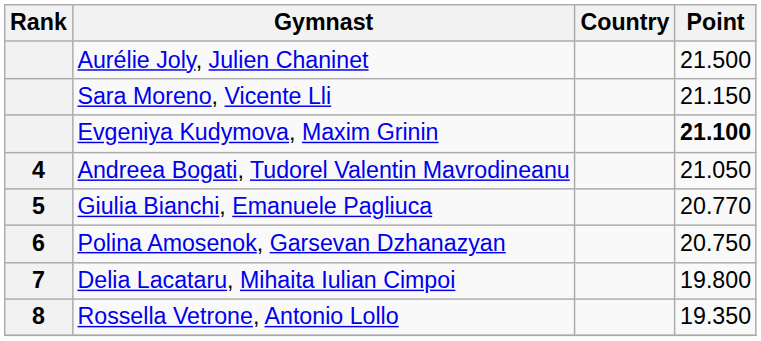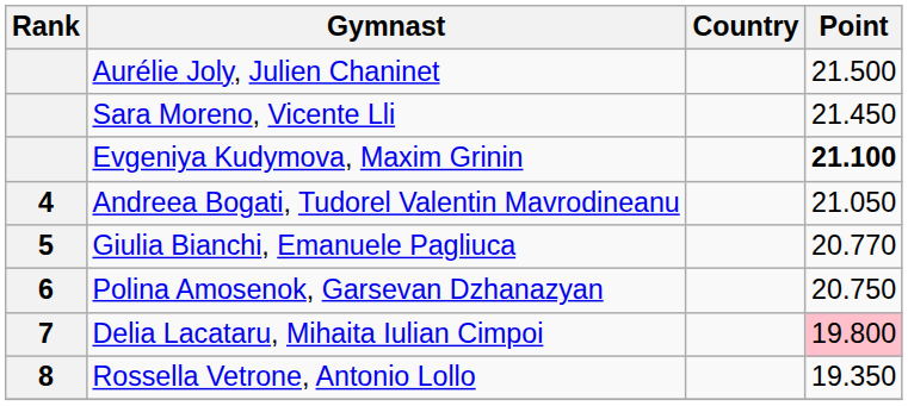 <table class="wikitable sortable">
 <tr>
 <th>Rank</th>
 <th>Gymnast</th>
 <th>Country</th>
 <th>Point</th>
 </tr>
 <tr>
 <th></th>
 <td><a href='#'>Aurélie Joly</a>, <a href='#'>Julien Chaninet</a></td>
 <td></td>
 <td>21.500</td>
 </tr>
 <tr>
 <th></th>
 <td><a href='#'>Sara Moreno</a>, <a href='#'>Vicente Lli</a></td>
 <td></td>
-<td>21.150</td>
+<td>21.450</td>
 </tr>
 <tr>
 <th></th>
 <td><a href='#'>Evgeniya Kudymova</a>, <a href='#'>Maxim Grinin</a></td>
 <td></td>
 <td><strong>21.100</strong></td>
 </tr>
 <tr>
 <th>4</th>
 <td><a href='#'>Andreea Bogati</a>, <a href='#'>Tudorel Valentin Mavrodineanu</a></td>
 <td></td>
 <td>21.050</td>
 </tr>
 <tr>
 <th>5</th>
 <td><a href='#'>Giulia Bianchi</a>, <a href='#'>Emanuele Pagliuca</a></td>
 <td></td>
 <td>20.770</td>
 </tr>
 <tr>
 <th>6</th>
 <td><a href='#'>Polina Amosenok</a>, <a href='#'>Garsevan Dzhanazyan</a></td>
 <td></td>
 <td>20.750</td>
 </tr>
 <tr>
 <th>7</th>
 <td><a href='#'>Delia Lacataru</a>,  <a href='#'>Mihaita Iulian Cimpoi</a></td>
 <td></td>
-<td>19.800</td>
+<td style="background: pink;">19.800</td>
 </tr>
 <tr>
 <th>8</th>
 <td><a href='#'>Rossella Vetrone</a>, <a href='#'>Antonio Lollo</a></td>
 <td></td>
 <td>19.350</td>
 </tr>
 <tr>
 </tr>
 </table>
